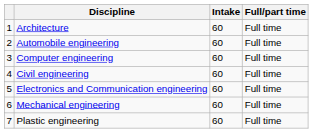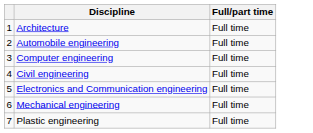 <table class="wikitable">
 <tr>
 <th></th>
 <th>Discipline</th>
-<th>Intake</th>
 <th>Full/part time</th>
 </tr>
 <tr>
 <td>1</td>
 <td><a href='#'>Architecture</a></td>
-<td>60</td>
 <td>Full time</td>
 </tr>
 <tr>
 <td>2</td>
 <td><a href='#'>Automobile engineering</a></td>
-<td>60</td>
 <td>Full time</td>
 </tr>
 <tr>
 <td>3</td>
 <td><a href='#'>Computer engineering</a></td>
-<td>60</td>
 <td>Full time</td>
 </tr>
 <tr>
 <td>4</td>
 <td><a href='#'>Civil engineering</a></td>
-<td>60</td>
 <td>Full time</td>
 </tr>
 <tr>
 <td>5</td>
 <td><a href='#'>Electronics and Communication engineering</a></td>
-<td>60</td>
 <td>Full time</td>
 </tr>
 <tr>
 <td>6</td>
 <td><a href='#'>Mechanical engineering</a></td>
-<td>60</td>
 <td>Full time</td>
 </tr>
 <tr>
 <td>7</td>
 <td>Plastic engineering</td>
-<td>60</td>
 <td>Full time</td>
 </tr>
 </table>
